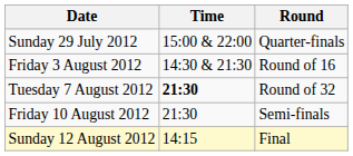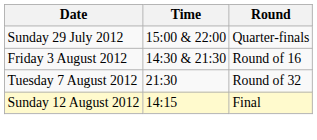 <table class="wikitable">
 <tr>
 <th>Date</th>
 <th>Time</th>
 <th>Round</th>
 </tr>
 <tr>
 <td>Sunday 29 July 2012</td>
 <td>15:00 & 22:00</td>
 <td>Quarter-finals</td>
 </tr>
 <tr>
 <td>Friday 3 August 2012</td>
 <td>14:30 & 21:30</td>
 <td>Round of 16</td>
 </tr>
 <tr>
 <td>Tuesday 7 August 2012</td>
-<td><strong>21:30</strong></td>
+<td>21:30</td>
 <td>Round of 32</td>
-</tr>
-<tr>
-<td>Friday 10 August 2012</td>
-<td>21:30</td>
-<td>Semi-finals</td>
 </tr>
 <tr>
 <td style=background:lemonchiffon>Sunday 12 August 2012</td>
 <td style=background:lemonchiffon>14:15</td>
 <td style=background:lemonchiffon>Final</td>
 </tr>
 </table>
